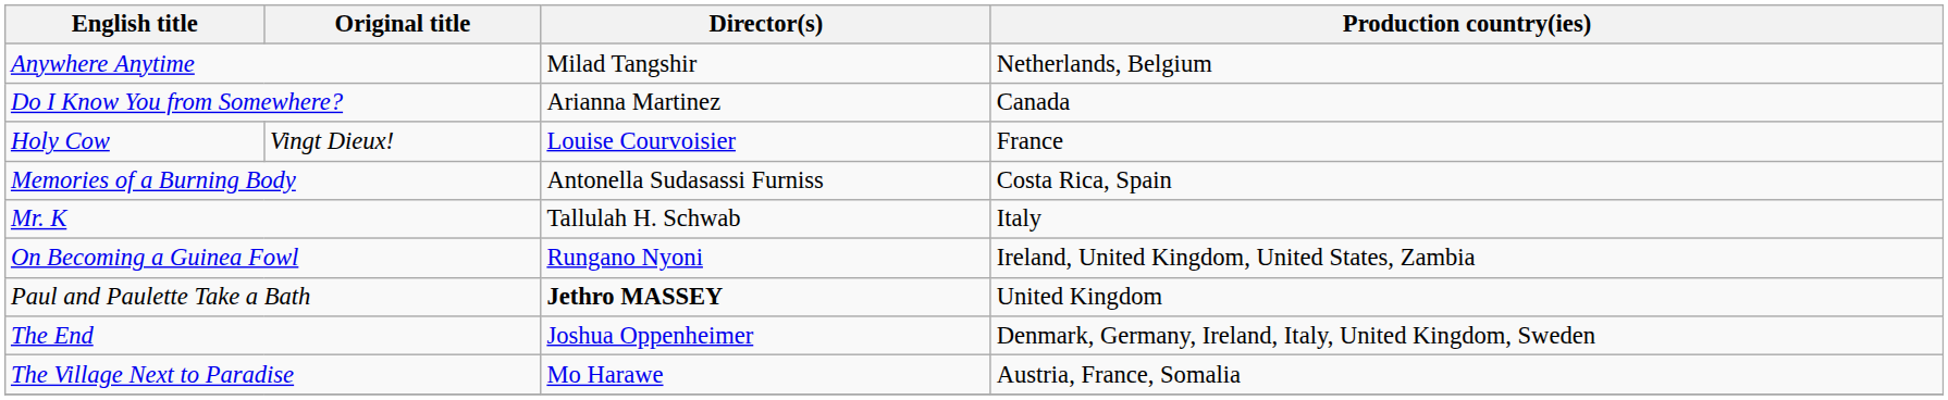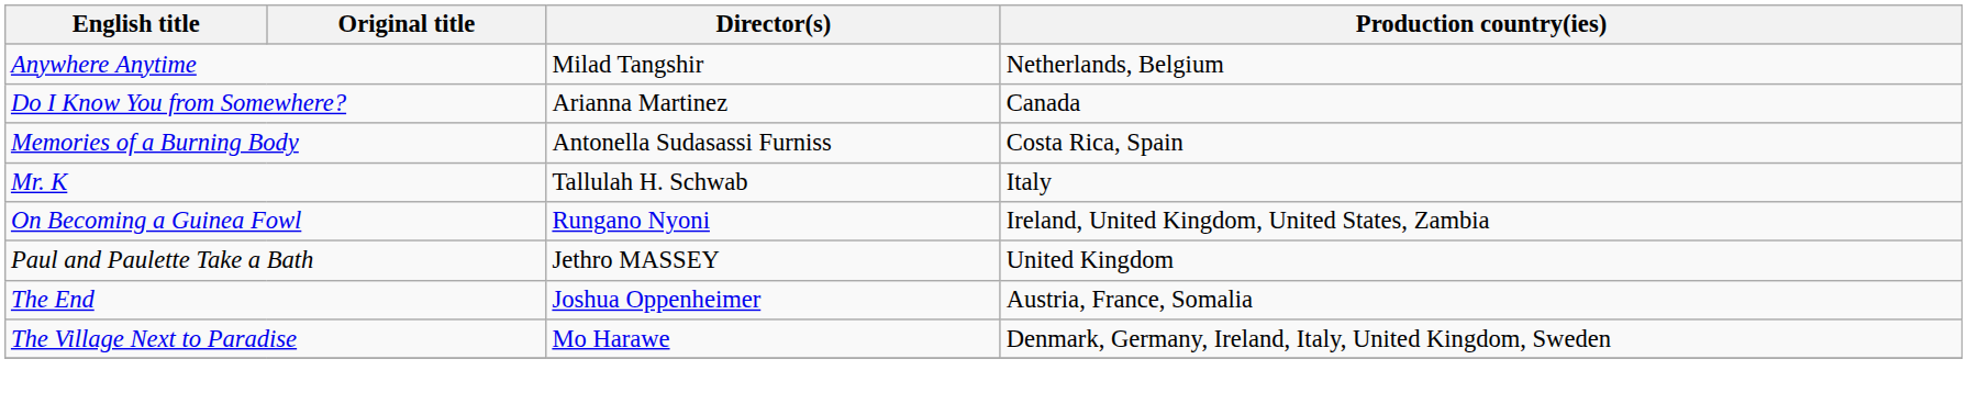 <table class="sortable wikitable" style="width:100%; margin-bottom:4px" cellpadding="5">
 <tr>
 <th scope="col">English title</th>
 <th scope="col">Original title</th>
 <th scope="col">Director(s)</th>
 <th scope="col">Production country(ies)</th>
 </tr>
 <tr>
 <td colspan="2"><em><a href='#'>Anywhere Anytime</a></em></td>
 <td>Milad Tangshir</td>
 <td>Netherlands, Belgium</td>
 </tr>
 <tr>
 <td colspan="2"><em><a href='#'>Do I Know You from Somewhere?</a></em></td>
 <td>Arianna Martinez</td>
 <td>Canada</td>
 </tr>
 <tr>
-<td><em><a href='#'>Holy Cow</a></em></td>
-<td><em>Vingt Dieux!</em></td>
-<td><a href='#'>Louise Courvoisier</a></td>
-<td>France</td>
-</tr>
-<tr>
 <td colspan="2"><em><a href='#'>Memories of a Burning Body</a></em></td>
 <td>Antonella Sudasassi Furniss</td>
 <td>Costa Rica, Spain</td>
 </tr>
 <tr>
 <td colspan="2"><em><a href='#'>Mr. K</a></em></td>
 <td>Tallulah H. Schwab</td>
 <td>Italy</td>
 </tr>
 <tr>
 <td colspan="2"><em><a href='#'>On Becoming a Guinea Fowl</a></em></td>
 <td><a href='#'>Rungano Nyoni</a></td>
 <td>Ireland, United Kingdom, United States, Zambia</td>
 </tr>
 <tr>
 <td colspan="2"><em>Paul and Paulette Take a Bath</em></td>
-<td><strong>Jethro MASSEY</strong></td>
+<td>Jethro MASSEY</td>
 <td>United Kingdom</td>
 </tr>
 <tr>
 <td colspan="2"><em><a href='#'>The End</a></em></td>
 <td><a href='#'>Joshua Oppenheimer</a></td>
-<td>Denmark, Germany, Ireland, Italy, United Kingdom, Sweden</td>
+<td>Austria, France, Somalia</td>
 </tr>
 <tr>
 <td colspan="2"><em><a href='#'>The Village Next to Paradise</a></em></td>
 <td><a href='#'>Mo Harawe</a></td>
-<td>Austria, France, Somalia</td>
+<td>Denmark, Germany, Ireland, Italy, United Kingdom, Sweden</td>
 </tr>
 <tr>
 </tr>
 </table>
